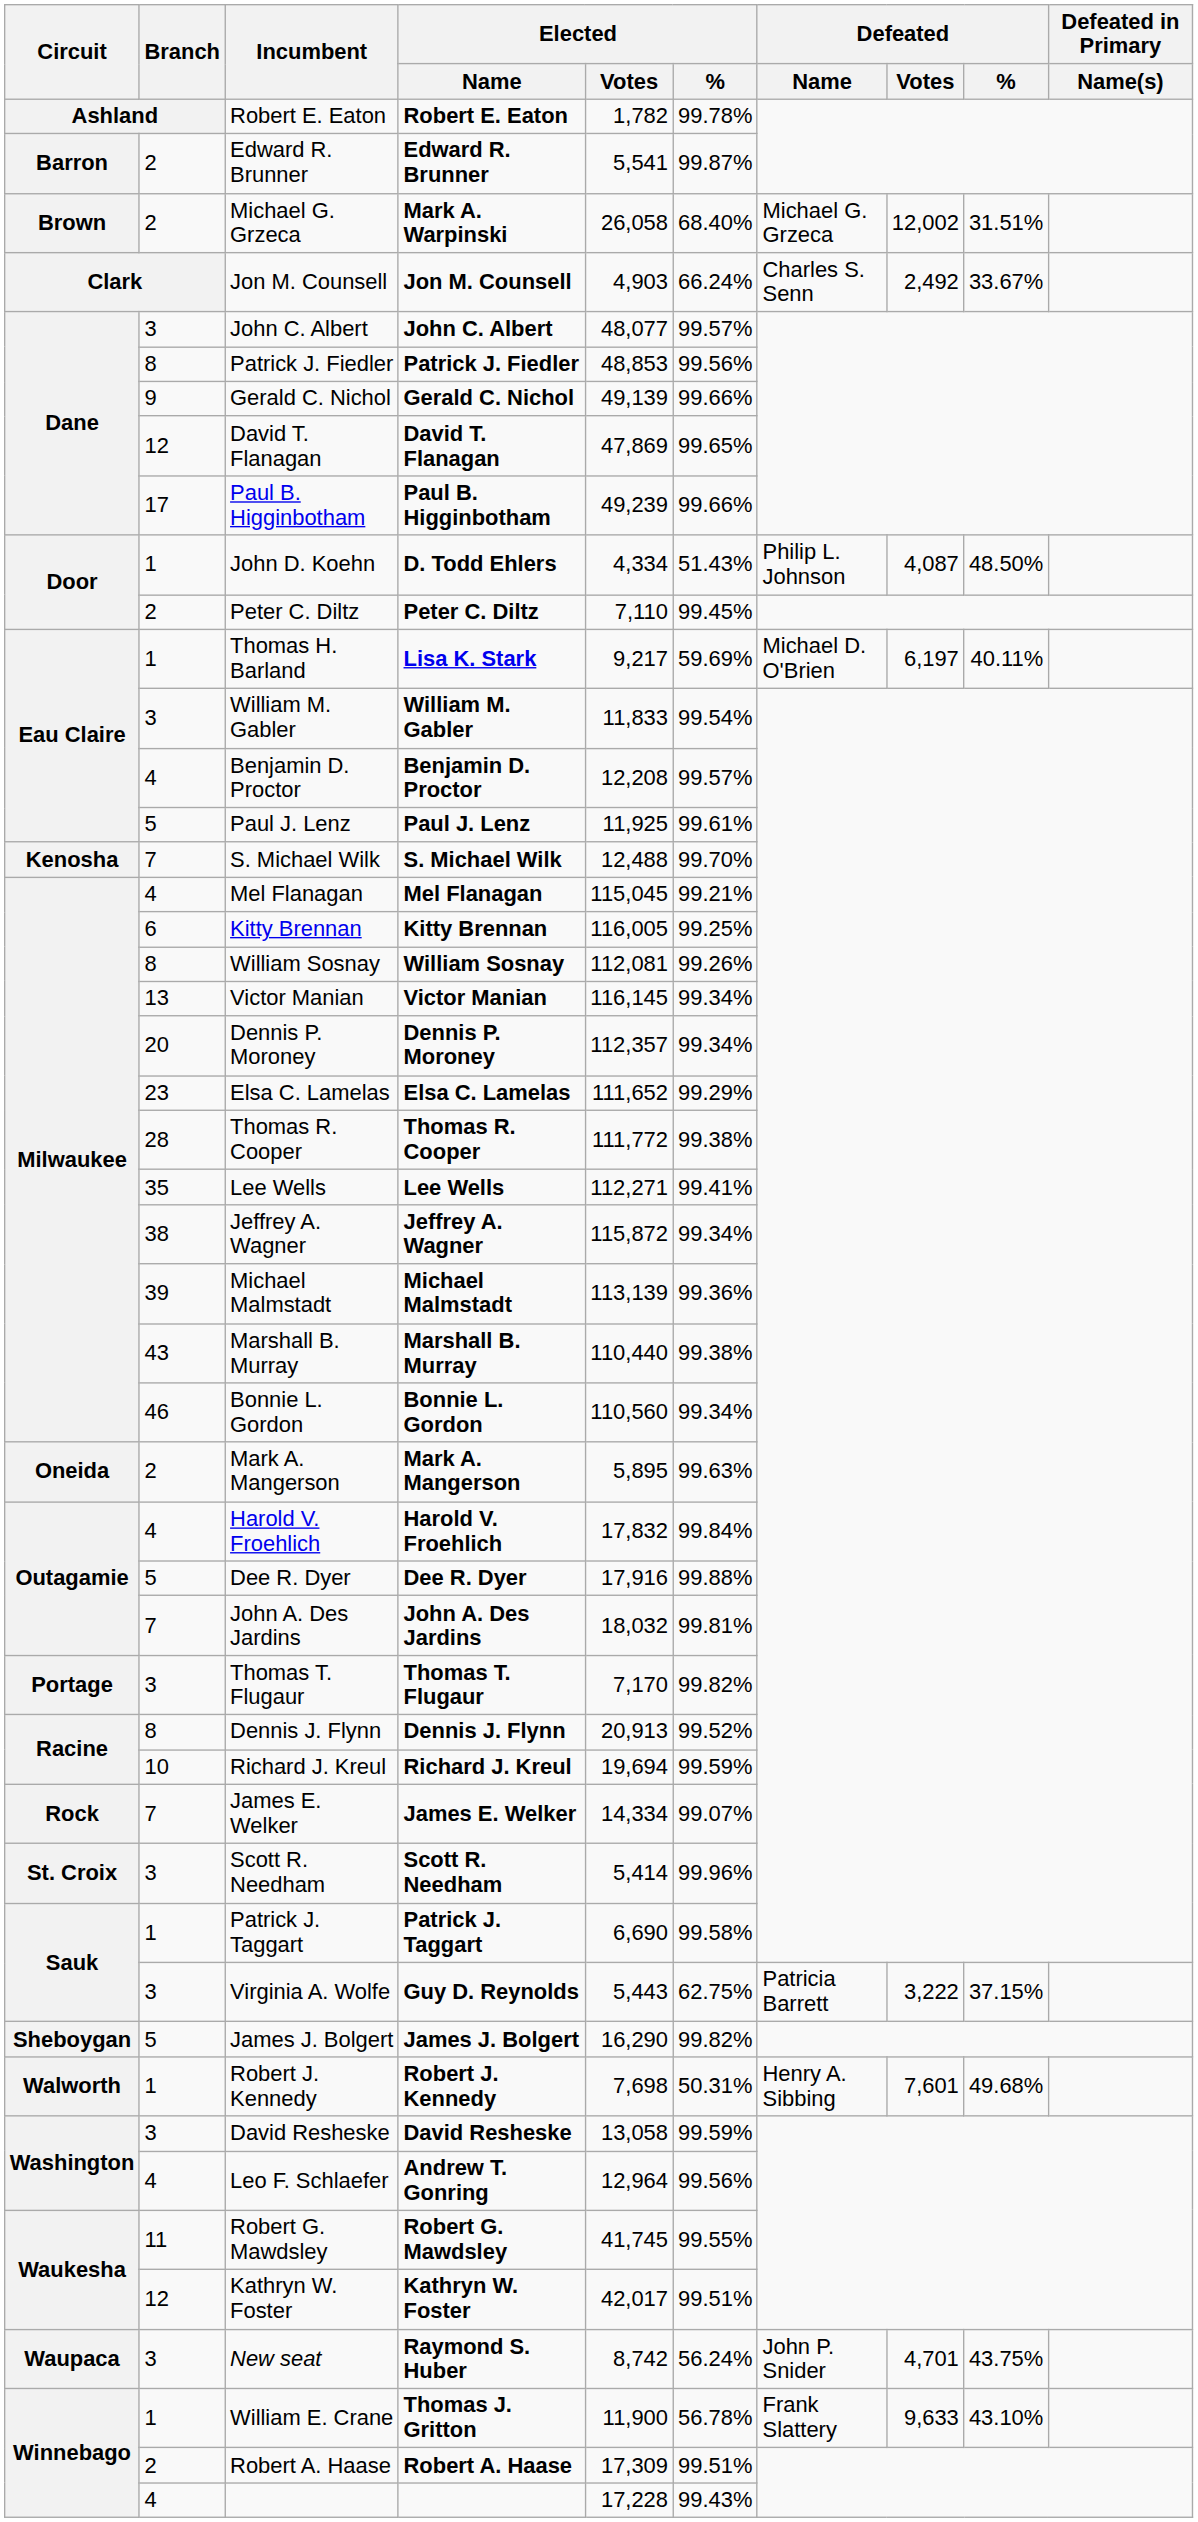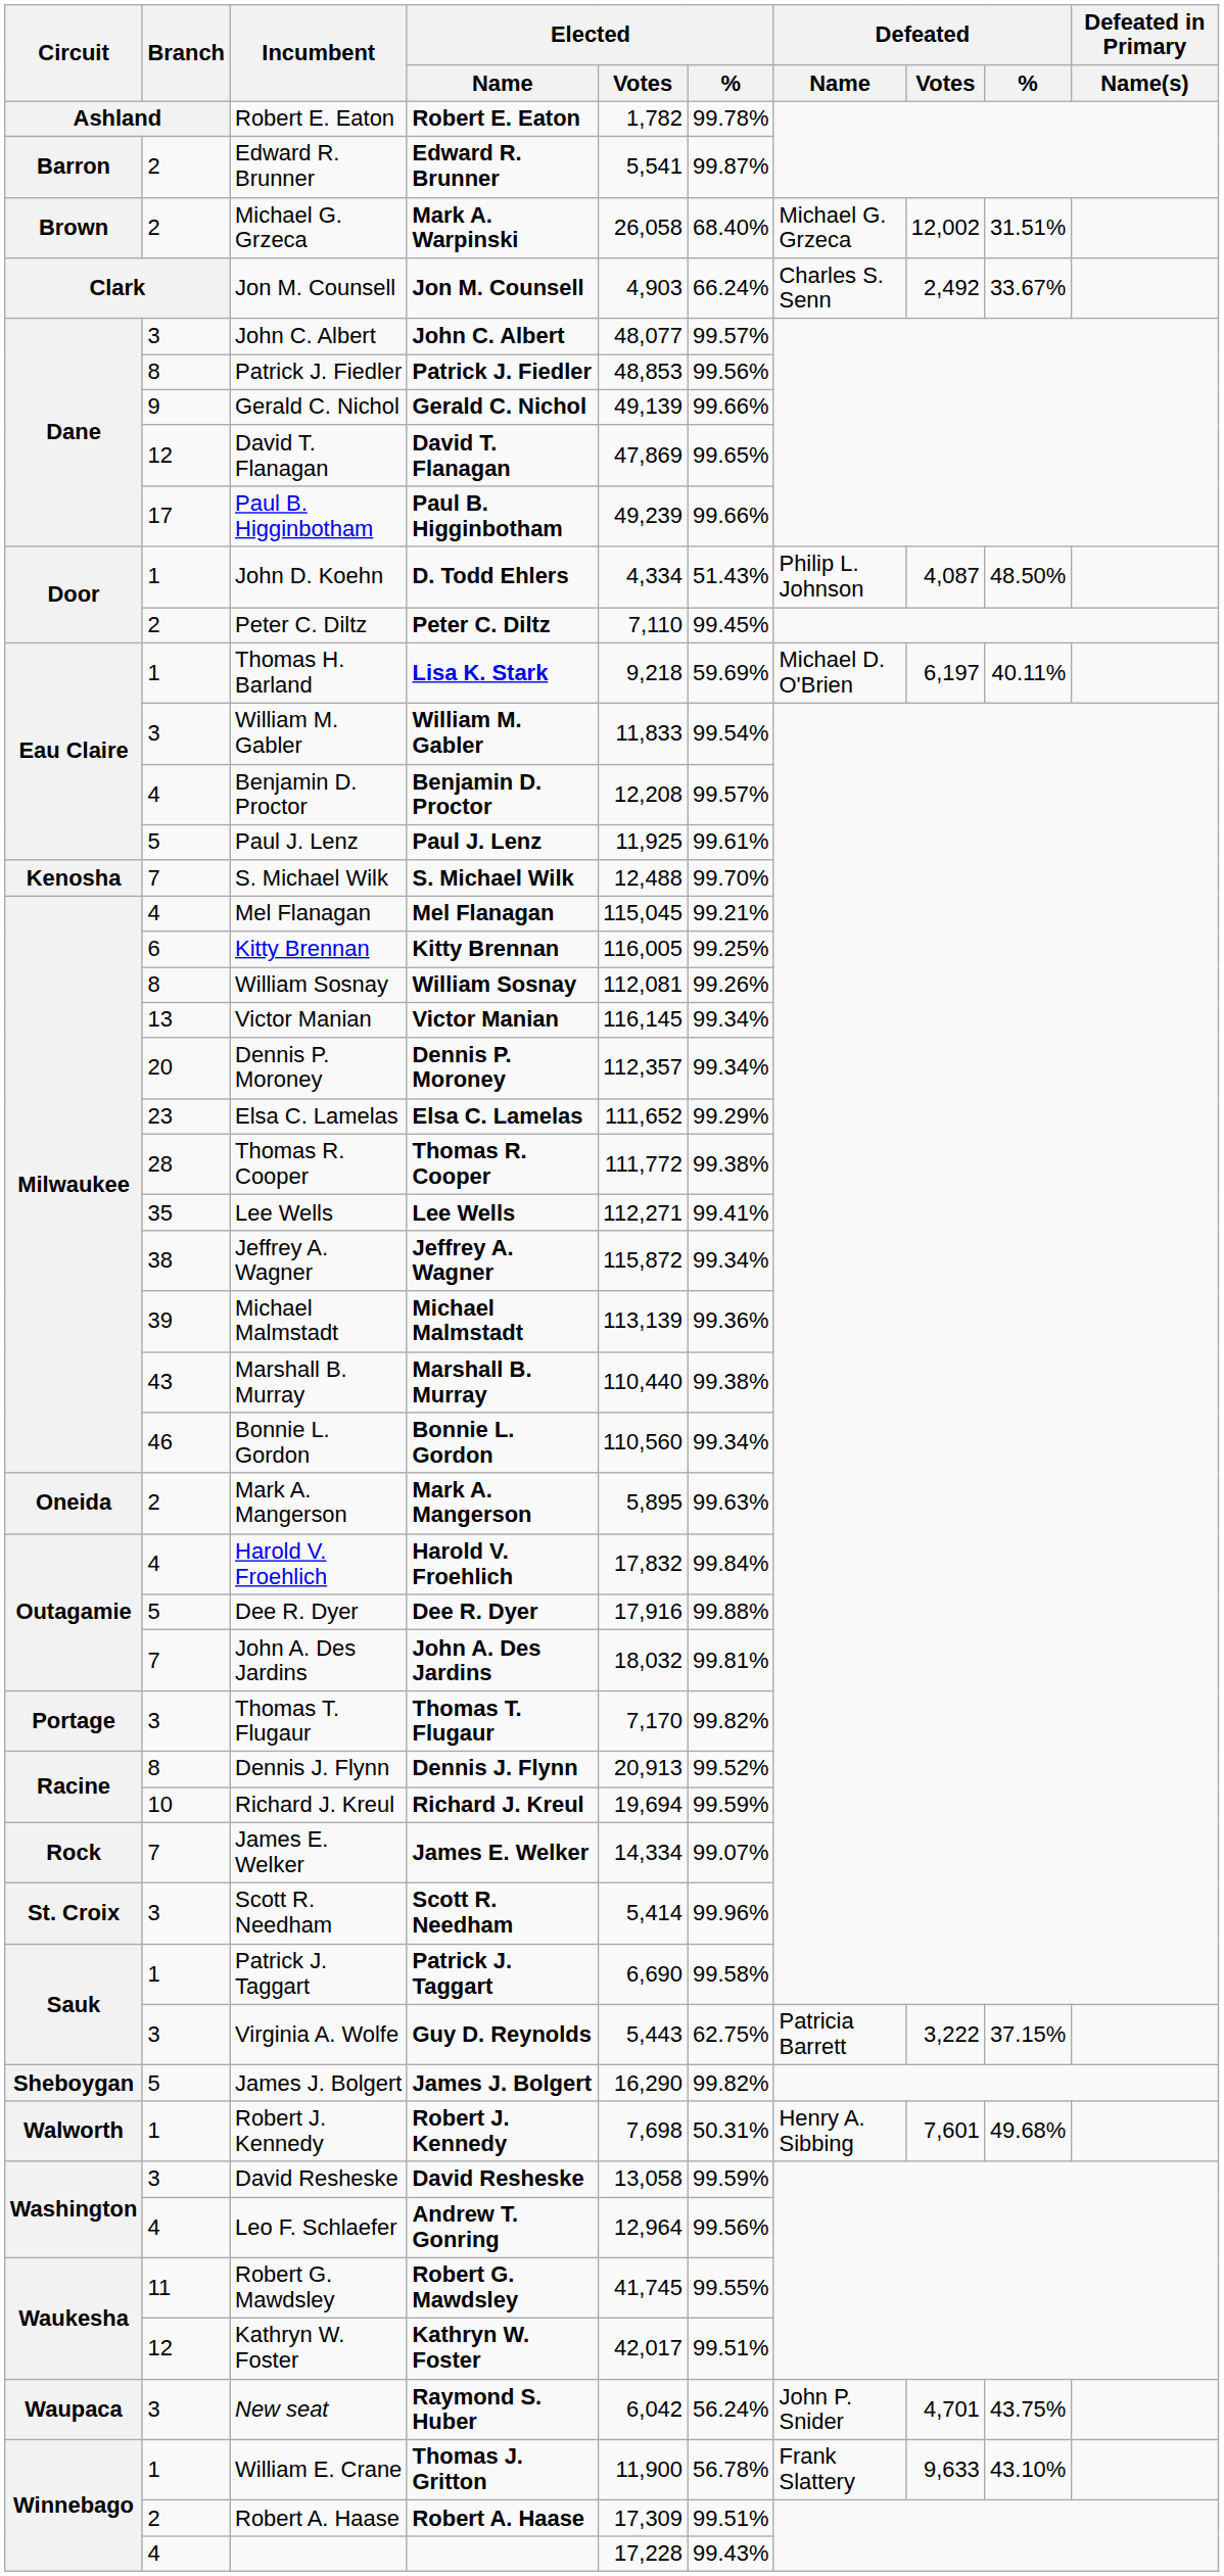 <table class="wikitable">
 <tr>
 <th rowspan="2">Circuit</th>
 <th rowspan="2">Branch</th>
 <th rowspan="2">Incumbent</th>
 <th colspan="3">Elected</th>
 <th colspan="3">Defeated</th>
 <th>Defeated in Primary</th>
 </tr>
 <tr>
 <th>Name</th>
 <th>Votes</th>
 <th>%</th>
 <th>Name</th>
 <th>Votes</th>
 <th>%</th>
 <th>Name(s)</th>
 </tr>
 <tr>
 <th colspan="2">Ashland</th>
 <td>Robert E. Eaton</td>
 <td><strong>Robert E. Eaton</strong></td>
 <td align="right">1,782</td>
 <td align="right">99.78%</td>
 <td colspan="4" rowspan="2"></td>
 </tr>
 <tr>
 <th>Barron</th>
 <td>2</td>
 <td>Edward R. Brunner</td>
 <td><strong>Edward R. Brunner</strong></td>
 <td align="right">5,541</td>
 <td align="right">99.87%</td>
 </tr>
 <tr>
 <th>Brown</th>
 <td>2</td>
 <td>Michael G. Grzeca</td>
 <td><strong>Mark A. Warpinski</strong></td>
 <td align="right">26,058</td>
 <td align="right">68.40%</td>
 <td>Michael G. Grzeca</td>
 <td align="right">12,002</td>
 <td align="right">31.51%</td>
 <td></td>
 </tr>
 <tr>
 <th colspan="2">Clark</th>
 <td>Jon M. Counsell</td>
 <td><strong>Jon M. Counsell</strong></td>
 <td align="right">4,903</td>
 <td align="right">66.24%</td>
 <td>Charles S. Senn</td>
 <td align="right">2,492</td>
 <td align="right">33.67%</td>
 <td></td>
 </tr>
 <tr>
 <th rowspan="5">Dane</th>
 <td>3</td>
 <td>John C. Albert</td>
 <td><strong>John C. Albert</strong></td>
 <td align="right">48,077</td>
 <td align="right">99.57%</td>
 <td colspan="4" rowspan="5"></td>
 </tr>
 <tr>
 <td>8</td>
 <td>Patrick J. Fiedler</td>
 <td><strong>Patrick J. Fiedler</strong></td>
 <td align="right">48,853</td>
 <td align="right">99.56%</td>
 </tr>
 <tr>
 <td>9</td>
 <td>Gerald C. Nichol</td>
 <td><strong>Gerald C. Nichol</strong></td>
 <td align="right">49,139</td>
 <td align="right">99.66%</td>
 </tr>
 <tr>
 <td>12</td>
 <td>David T. Flanagan</td>
 <td><strong>David T. Flanagan</strong></td>
 <td align="right">47,869</td>
 <td align="right">99.65%</td>
 </tr>
 <tr>
 <td>17</td>
 <td><a href='#'>Paul B. Higginbotham</a></td>
 <td><strong>Paul B. Higginbotham</strong></td>
 <td align="right">49,239</td>
 <td align="right">99.66%</td>
 </tr>
 <tr>
 <th rowspan="2">Door</th>
 <td>1</td>
 <td>John D. Koehn</td>
 <td><strong>D. Todd  Ehlers</strong></td>
 <td align="right">4,334</td>
 <td align="right">51.43%</td>
 <td>Philip L. Johnson</td>
 <td align="right">4,087</td>
 <td align="right">48.50%</td>
 <td></td>
 </tr>
 <tr>
 <td>2</td>
 <td>Peter C. Diltz</td>
 <td><strong>Peter C. Diltz</strong></td>
 <td align="right">7,110</td>
 <td align="right">99.45%</td>
 <td colspan="4" align="center"></td>
 </tr>
 <tr>
 <th rowspan="4">Eau Claire</th>
 <td>1</td>
 <td>Thomas H. Barland</td>
 <td><strong><a href='#'>Lisa K. Stark</a></strong></td>
-<td align="right">9,217</td>
+<td align="right">9,218</td>
 <td align="right">59.69%</td>
 <td>Michael D. O'Brien</td>
 <td align="right">6,197</td>
 <td align="right">40.11%</td>
 <td></td>
 </tr>
 <tr>
 <td>3</td>
 <td>William M. Gabler</td>
 <td><strong>William M. Gabler</strong></td>
 <td align="right">11,833</td>
 <td align="right">99.54%</td>
 <td colspan="4" rowspan="26"></td>
 </tr>
 <tr>
 <td>4</td>
 <td>Benjamin D. Proctor</td>
 <td><strong>Benjamin D. Proctor</strong></td>
 <td align="right">12,208</td>
 <td align="right">99.57%</td>
 </tr>
 <tr>
 <td>5</td>
 <td>Paul J. Lenz</td>
 <td><strong>Paul J. Lenz</strong></td>
 <td align="right">11,925</td>
 <td align="right">99.61%</td>
 </tr>
 <tr>
 <th>Kenosha</th>
 <td>7</td>
 <td>S. Michael Wilk</td>
 <td><strong>S. Michael Wilk</strong></td>
 <td align="right">12,488</td>
 <td align="right">99.70%</td>
 </tr>
 <tr>
 <th rowspan="12">Milwaukee</th>
 <td>4</td>
 <td>Mel Flanagan</td>
 <td><strong>Mel Flanagan</strong></td>
 <td align="right">115,045</td>
 <td align="right">99.21%</td>
 </tr>
 <tr>
 <td>6</td>
 <td><a href='#'>Kitty Brennan</a></td>
 <td><strong>Kitty Brennan</strong></td>
 <td align="right">116,005</td>
 <td align="right">99.25%</td>
 </tr>
 <tr>
 <td>8</td>
 <td>William Sosnay</td>
 <td><strong>William Sosnay</strong></td>
 <td align="right">112,081</td>
 <td align="right">99.26%</td>
 </tr>
 <tr>
 <td>13</td>
 <td>Victor Manian</td>
 <td><strong>Victor Manian</strong></td>
 <td align="right">116,145</td>
 <td align="right">99.34%</td>
 </tr>
 <tr>
 <td>20</td>
 <td>Dennis P. Moroney</td>
 <td><strong>Dennis P. Moroney</strong></td>
 <td align="right">112,357</td>
 <td align="right">99.34%</td>
 </tr>
 <tr>
 <td>23</td>
 <td>Elsa C. Lamelas</td>
 <td><strong>Elsa C. Lamelas</strong></td>
 <td align="right">111,652</td>
 <td align="right">99.29%</td>
 </tr>
 <tr>
 <td>28</td>
 <td>Thomas R. Cooper</td>
 <td><strong>Thomas R. Cooper</strong></td>
 <td align="right">111,772</td>
 <td align="right">99.38%</td>
 </tr>
 <tr>
 <td>35</td>
 <td>Lee Wells</td>
 <td><strong>Lee Wells</strong></td>
 <td align="right">112,271</td>
 <td align="right">99.41%</td>
 </tr>
 <tr>
 <td>38</td>
 <td>Jeffrey A. Wagner</td>
 <td><strong>Jeffrey A. Wagner</strong></td>
 <td align="right">115,872</td>
 <td align="right">99.34%</td>
 </tr>
 <tr>
 <td>39</td>
 <td>Michael Malmstadt</td>
 <td><strong>Michael Malmstadt</strong></td>
 <td align="right">113,139</td>
 <td align="right">99.36%</td>
 </tr>
 <tr>
 <td>43</td>
 <td>Marshall B. Murray</td>
 <td><strong>Marshall B. Murray</strong></td>
 <td align="right">110,440</td>
 <td align="right">99.38%</td>
 </tr>
 <tr>
 <td>46</td>
 <td>Bonnie L. Gordon</td>
 <td><strong>Bonnie L. Gordon</strong></td>
 <td align="right">110,560</td>
 <td align="right">99.34%</td>
 </tr>
 <tr>
 <th>Oneida</th>
 <td>2</td>
 <td>Mark A. Mangerson</td>
 <td><strong>Mark A. Mangerson</strong></td>
 <td align="right">5,895</td>
 <td align="right">99.63%</td>
 </tr>
 <tr>
 <th rowspan="3">Outagamie</th>
 <td>4</td>
 <td><a href='#'>Harold V. Froehlich</a></td>
 <td><strong>Harold V. Froehlich</strong></td>
 <td align="right">17,832</td>
 <td align="right">99.84%</td>
 </tr>
 <tr>
 <td>5</td>
 <td>Dee R. Dyer</td>
 <td><strong>Dee R. Dyer</strong></td>
 <td align="right">17,916</td>
 <td align="right">99.88%</td>
 </tr>
 <tr>
 <td>7</td>
 <td>John A. Des Jardins</td>
 <td><strong>John A. Des Jardins</strong></td>
 <td align="right">18,032</td>
 <td align="right">99.81%</td>
 </tr>
 <tr>
 <th>Portage</th>
 <td>3</td>
 <td>Thomas T. Flugaur</td>
 <td><strong>Thomas T. Flugaur</strong></td>
 <td align="right">7,170</td>
 <td align="right">99.82%</td>
 </tr>
 <tr>
 <th rowspan="2">Racine</th>
 <td>8</td>
 <td>Dennis J. Flynn</td>
 <td><strong>Dennis J. Flynn</strong></td>
 <td align="right">20,913</td>
 <td align="right">99.52%</td>
 </tr>
 <tr>
 <td>10</td>
 <td>Richard J. Kreul</td>
 <td><strong>Richard J. Kreul</strong></td>
 <td align="right">19,694</td>
 <td align="right">99.59%</td>
 </tr>
 <tr>
 <th>Rock</th>
 <td>7</td>
 <td>James E. Welker</td>
 <td><strong>James E. Welker</strong></td>
 <td align="right">14,334</td>
 <td align="right">99.07%</td>
 </tr>
 <tr>
 <th>St. Croix</th>
 <td>3</td>
 <td>Scott R. Needham</td>
 <td><strong>Scott R. Needham</strong></td>
 <td align="right">5,414</td>
 <td align="right">99.96%</td>
 </tr>
 <tr>
 <th rowspan="2">Sauk</th>
 <td>1</td>
 <td>Patrick J. Taggart</td>
 <td><strong>Patrick J. Taggart</strong></td>
 <td align="right">6,690</td>
 <td align="right">99.58%</td>
 </tr>
 <tr>
 <td>3</td>
 <td>Virginia A. Wolfe</td>
 <td><strong>Guy D. Reynolds</strong></td>
 <td align="right">5,443</td>
 <td align="right">62.75%</td>
 <td>Patricia Barrett</td>
 <td align="right">3,222</td>
 <td align="right">37.15%</td>
 <td></td>
 </tr>
 <tr>
 <th>Sheboygan</th>
 <td>5</td>
 <td>James J. Bolgert</td>
 <td><strong>James J. Bolgert</strong></td>
 <td align="right">16,290</td>
 <td align="right">99.82%</td>
 <td colspan="4" align="center"></td>
 </tr>
 <tr>
 <th>Walworth</th>
 <td>1</td>
 <td>Robert J. Kennedy</td>
 <td><strong>Robert J. Kennedy</strong></td>
 <td align="right">7,698</td>
 <td align="right">50.31%</td>
 <td>Henry A. Sibbing</td>
 <td align="right">7,601</td>
 <td align="right">49.68%</td>
 <td></td>
 </tr>
 <tr>
 <th rowspan="2">Washington</th>
 <td>3</td>
 <td>David Resheske</td>
 <td><strong>David Resheske</strong></td>
 <td align="right">13,058</td>
 <td align="right">99.59%</td>
 <td colspan="4" rowspan="4"></td>
 </tr>
 <tr>
 <td>4</td>
 <td>Leo F. Schlaefer</td>
 <td><strong>Andrew T. Gonring</strong></td>
 <td align="right">12,964</td>
 <td align="right">99.56%</td>
 </tr>
 <tr>
 <th rowspan="2">Waukesha</th>
 <td>11</td>
 <td>Robert G. Mawdsley</td>
 <td><strong>Robert G. Mawdsley</strong></td>
 <td align="right">41,745</td>
 <td align="right">99.55%</td>
 </tr>
 <tr>
 <td>12</td>
 <td>Kathryn W. Foster</td>
 <td><strong>Kathryn W. Foster</strong></td>
 <td align="right">42,017</td>
 <td align="right">99.51%</td>
 </tr>
 <tr>
 <th>Waupaca</th>
 <td>3</td>
 <td><em>New seat</em></td>
 <td><strong>Raymond S. Huber</strong></td>
-<td align="right">8,742</td>
+<td align="right">6,042</td>
 <td align="right">56.24%</td>
 <td>John P. Snider</td>
 <td align="right">4,701</td>
 <td align="right">43.75%</td>
 <td></td>
 </tr>
 <tr>
 <th rowspan="3">Winnebago</th>
 <td>1</td>
 <td>William E. Crane</td>
 <td><strong>Thomas J. Gritton</strong></td>
 <td align="right">11,900</td>
 <td align="right">56.78%</td>
 <td>Frank Slattery</td>
 <td align="right">9,633</td>
 <td align="right">43.10%</td>
 <td></td>
 </tr>
 <tr>
 <td>2</td>
 <td>Robert A. Haase</td>
 <td><strong>Robert A. Haase</strong></td>
 <td align="right">17,309</td>
 <td align="right">99.51%</td>
 <td colspan="4" rowspan="2"></td>
 </tr>
 <tr>
 <td>4</td>
 <td></td>
 <td></td>
 <td align="right">17,228</td>
 <td align="right">99.43%</td>
 </tr>
 </table>
